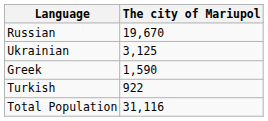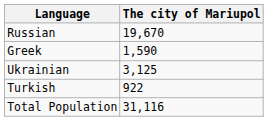 <table class="wikitable">
 <tr>
 <th>Language</th>
 <th>The city of Mariupol</th>
 </tr>
 <tr>
 <td>Russian</td>
 <td>19,670</td>
 </tr>
 <tr>
+<td>Greek</td>
+<td>1,590</td>
+</tr>
+<tr>
 <td>Ukrainian</td>
 <td>3,125</td>
-</tr>
-<tr>
-<td>Greek</td>
-<td>1,590</td>
 </tr>
 <tr>
 <td>Turkish</td>
 <td>922</td>
 </tr>
 <tr>
 <td>Total Population</td>
 <td>31,116</td>
 </tr>
 </table>
